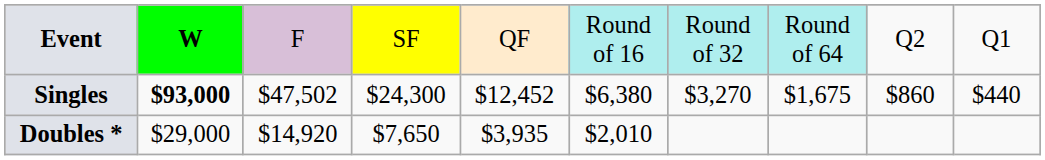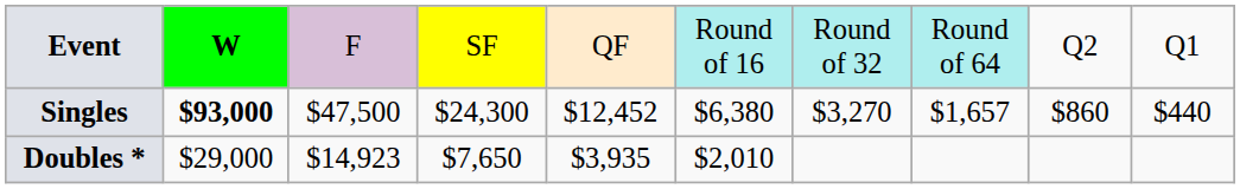 <table class=wikitable style=font-size:90%;text-align:center>
 <tr>
 <td style="width:130px; background:#dfe2e9;"><strong>Event</strong></td>
 <td style="width:80px; background:lime;"><strong>W</strong></td>
 <td style="width:85px; background:thistle;">F</td>
 <td style="width:85px; background:#ff0;">SF</td>
 <td style="width:85px; background:#ffebcd;">QF</td>
 <td style="width:85px; background:#afeeee;">Round of 16</td>
 <td style="width:85px; background:#afeeee;">Round of 32</td>
 <td style="width:85px; background:#afeeee;">Round of 64</td>
 <td width=85>Q2</td>
 <td width=85>Q1</td>
 </tr>
 <tr>
 <td style="background:#dfe2e9;"><strong>Singles</strong></td>
 <td><strong>$93,000</strong></td>
-<td>$47,502</td>
+<td>$47,500</td>
 <td>$24,300</td>
 <td>$12,452</td>
 <td>$6,380</td>
 <td>$3,270</td>
-<td>$1,675</td>
+<td>$1,657</td>
 <td>$860</td>
 <td>$440</td>
 </tr>
 <tr>
 <td style="background:#dfe2e9;"><strong>Doubles *</strong></td>
 <td>$29,000</td>
-<td>$14,920</td>
+<td>$14,923</td>
 <td>$7,650</td>
 <td>$3,935</td>
 <td>$2,010</td>
 <td></td>
 <td></td>
 <td></td>
 <td></td>
 </tr>
 </table>
